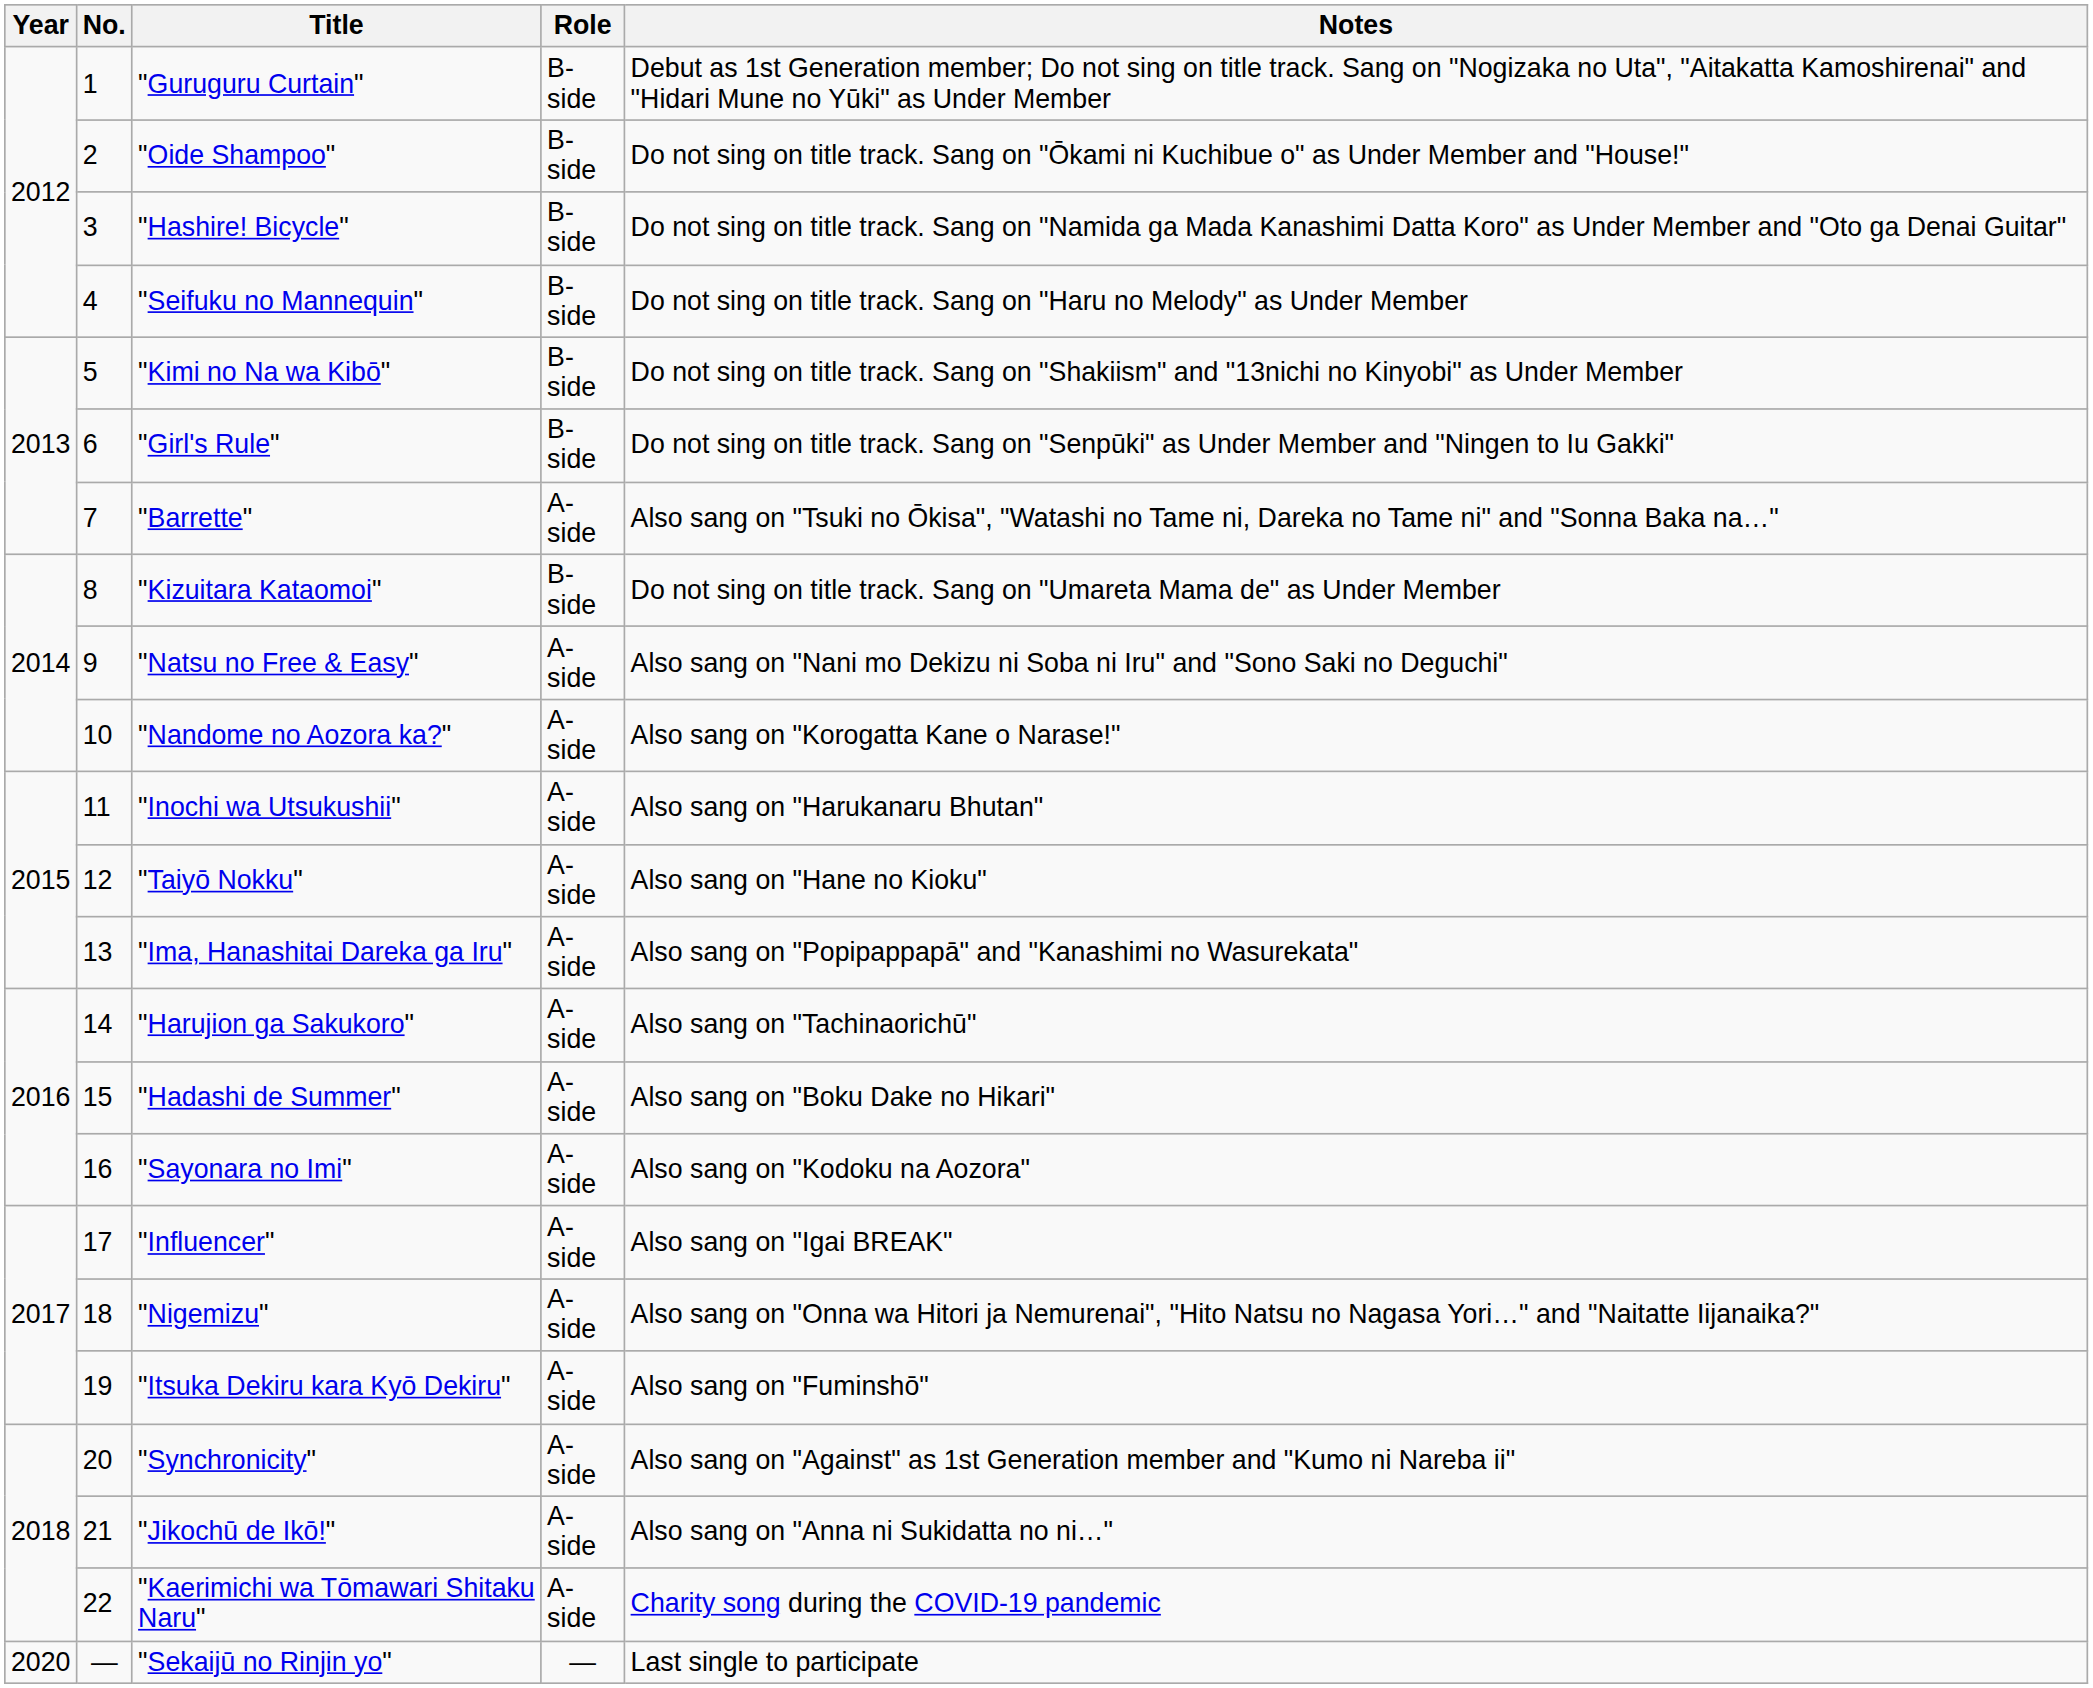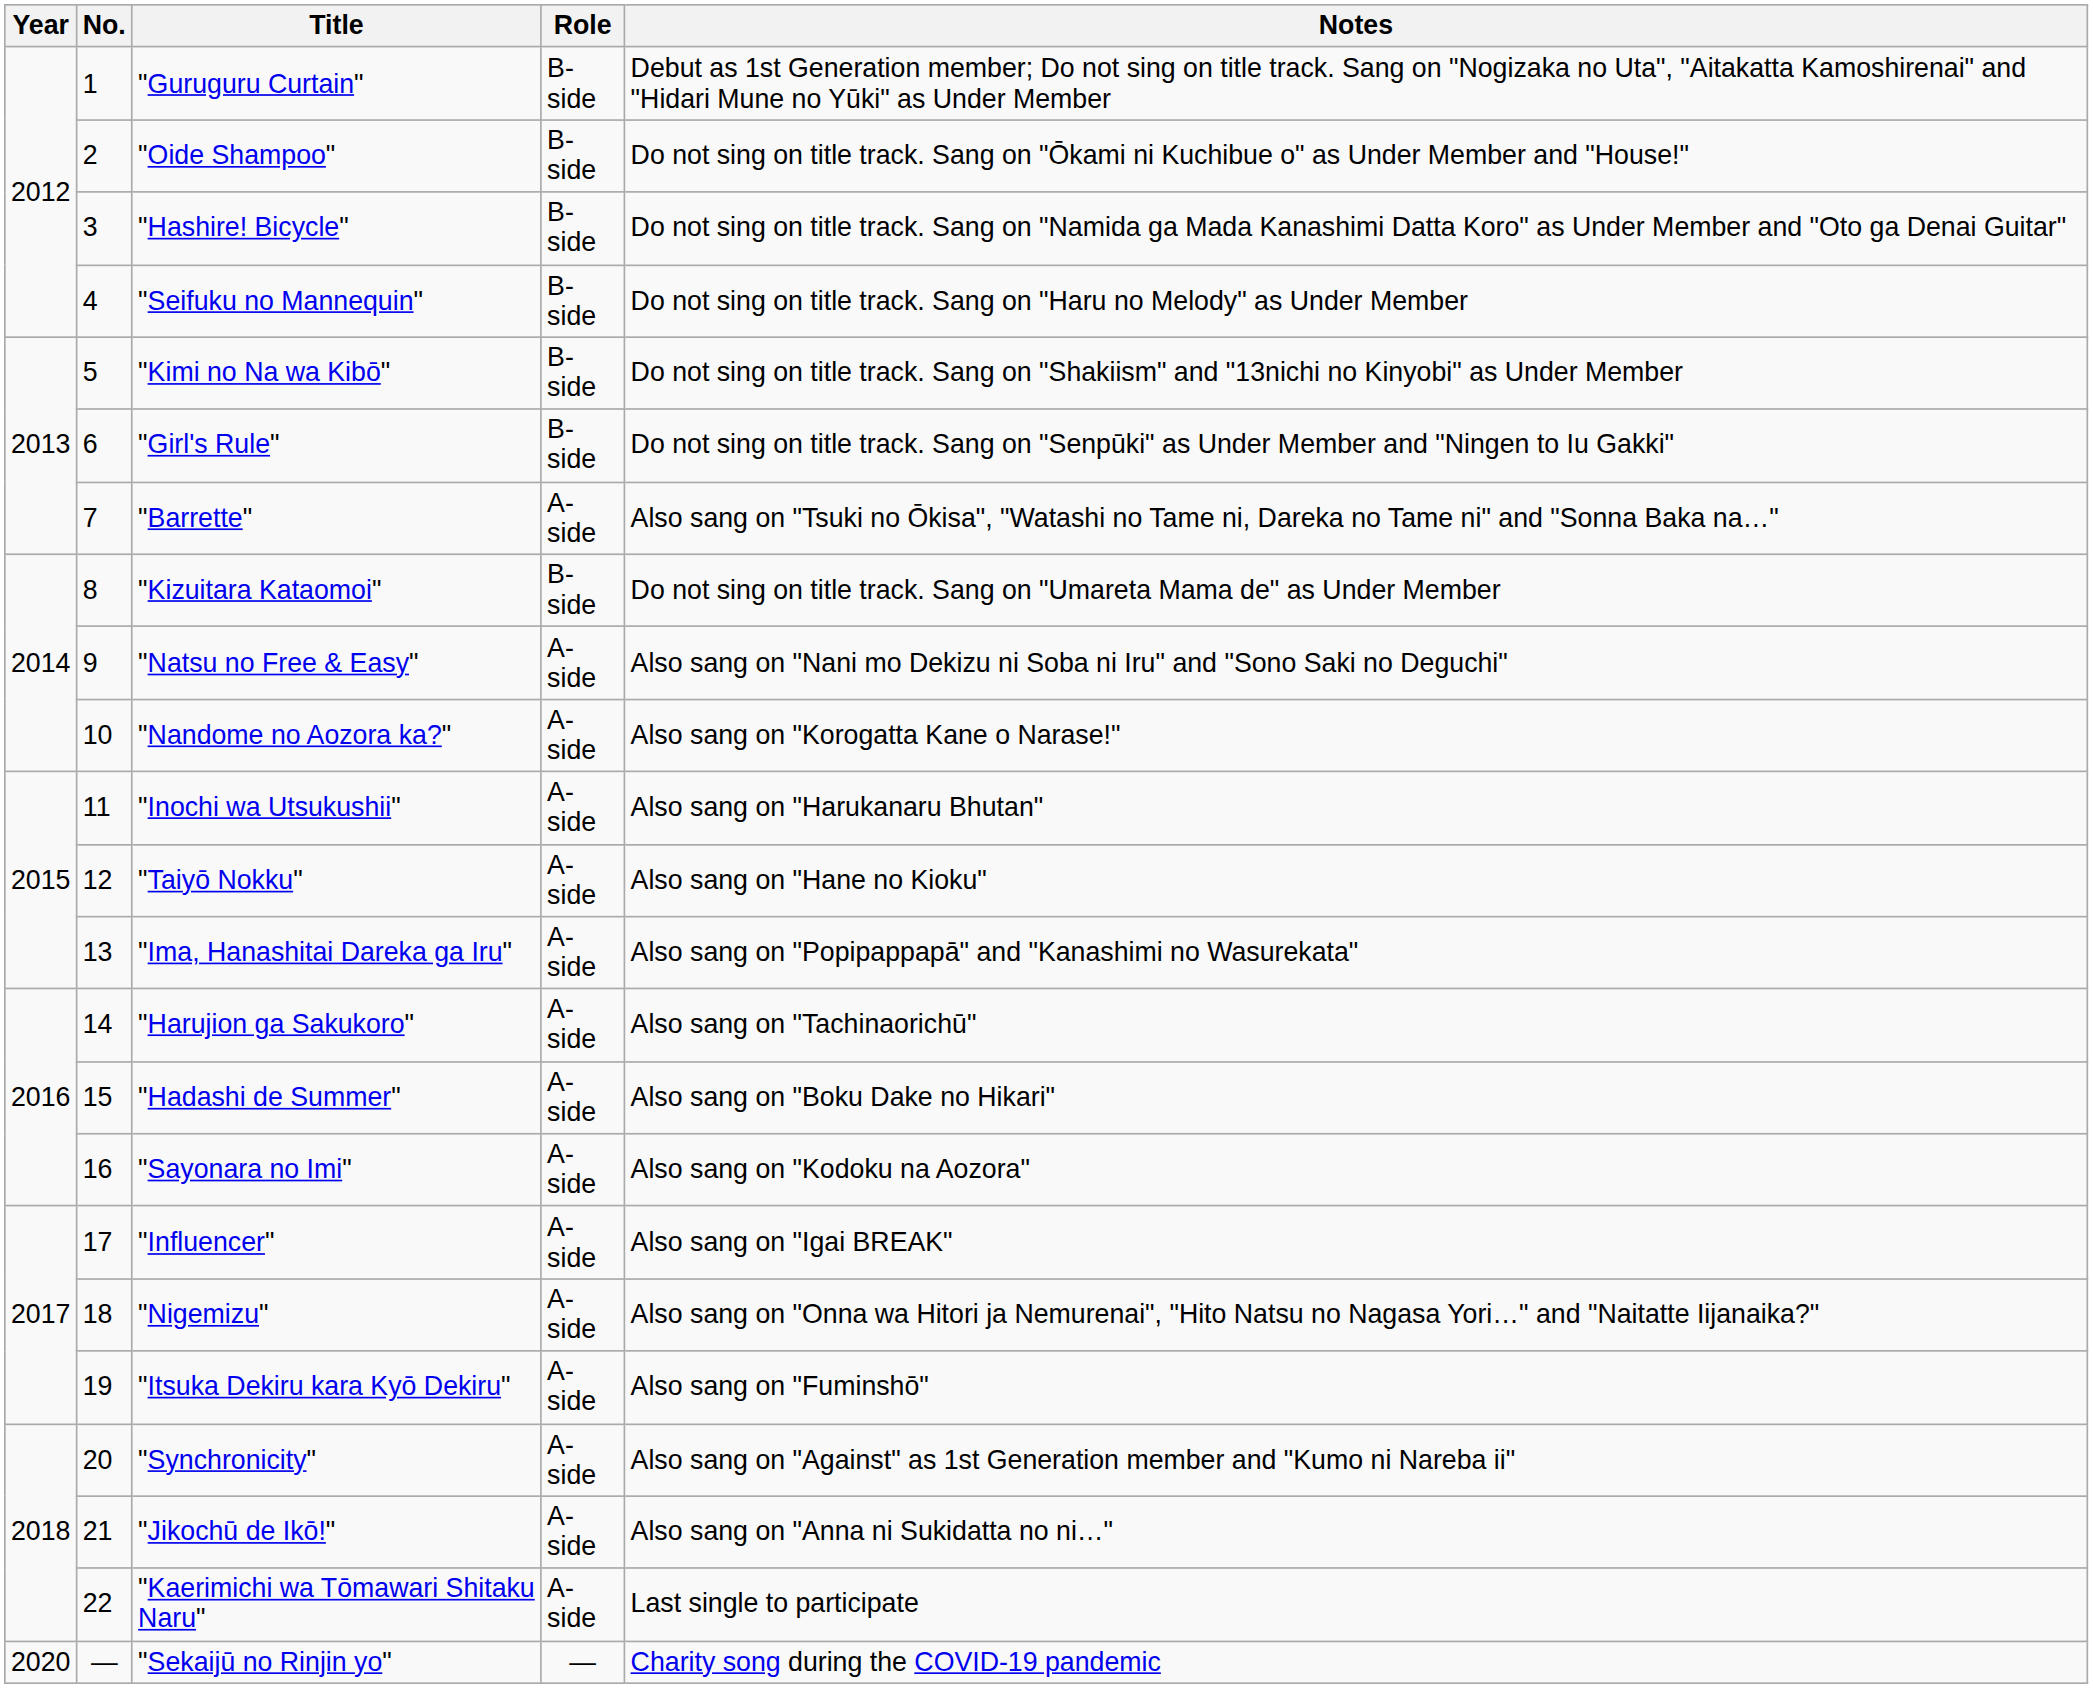 <table class="wikitable sortable">
 <tr>
 <th>Year</th>
 <th data-sort-type="number">No.</th>
 <th>Title</th>
 <th class="unsortable">Role</th>
 <th class="unsortable">Notes</th>
 </tr>
 <tr>
 <td rowspan="4">2012</td>
 <td>1</td>
 <td>"<a href='#'>Guruguru Curtain</a>"</td>
 <td>B-side</td>
 <td>Debut as 1st Generation member; Do not sing on title track. Sang on "Nogizaka no Uta", "Aitakatta Kamoshirenai" and "Hidari Mune no Yūki" as Under Member</td>
 </tr>
 <tr>
 <td>2</td>
 <td>"<a href='#'>Oide Shampoo</a>"</td>
 <td>B-side</td>
 <td>Do not sing on title track. Sang on "Ōkami ni Kuchibue o" as Under Member and "House!"</td>
 </tr>
 <tr>
 <td>3</td>
 <td>"<a href='#'>Hashire! Bicycle</a>"</td>
 <td>B-side</td>
 <td>Do not sing on title track. Sang on "Namida ga Mada Kanashimi Datta Koro" as Under Member and "Oto ga Denai Guitar"</td>
 </tr>
 <tr>
 <td>4</td>
 <td>"<a href='#'>Seifuku no Mannequin</a>"</td>
 <td>B-side</td>
 <td>Do not sing on title track. Sang on "Haru no Melody" as Under Member</td>
 </tr>
 <tr>
 <td rowspan="3">2013</td>
 <td>5</td>
 <td>"<a href='#'>Kimi no Na wa Kibō</a>"</td>
 <td>B-side</td>
 <td>Do not sing on title track. Sang on "Shakiism" and "13nichi no Kinyobi" as Under Member</td>
 </tr>
 <tr>
 <td>6</td>
 <td>"<a href='#'>Girl's Rule</a>"</td>
 <td>B-side</td>
 <td>Do not sing on title track. Sang on "Senpūki" as Under Member and "Ningen to Iu Gakki"</td>
 </tr>
 <tr>
 <td>7</td>
 <td>"<a href='#'>Barrette</a>"</td>
 <td>A-side</td>
 <td>Also sang on "Tsuki no Ōkisa", "Watashi no Tame ni, Dareka no Tame ni" and "Sonna Baka na…"</td>
 </tr>
 <tr>
 <td rowspan="3">2014</td>
 <td>8</td>
 <td>"<a href='#'>Kizuitara Kataomoi</a>"</td>
 <td>B-side</td>
 <td>Do not sing on title track. Sang on "Umareta Mama de" as Under Member</td>
 </tr>
 <tr>
 <td>9</td>
 <td>"<a href='#'>Natsu no Free & Easy</a>"</td>
 <td>A-side</td>
 <td>Also sang on "Nani mo Dekizu ni Soba ni Iru" and "Sono Saki no Deguchi"</td>
 </tr>
 <tr>
 <td>10</td>
 <td>"<a href='#'>Nandome no Aozora ka?</a>"</td>
 <td>A-side</td>
 <td>Also sang on "Korogatta Kane o Narase!"</td>
 </tr>
 <tr>
 <td rowspan="3">2015</td>
 <td>11</td>
 <td>"<a href='#'>Inochi wa Utsukushii</a>"</td>
 <td>A-side</td>
 <td>Also sang on "Harukanaru Bhutan"</td>
 </tr>
 <tr>
 <td>12</td>
 <td>"<a href='#'>Taiyō Nokku</a>"</td>
 <td>A-side</td>
 <td>Also sang on "Hane no Kioku"</td>
 </tr>
 <tr>
 <td>13</td>
 <td>"<a href='#'>Ima, Hanashitai Dareka ga Iru</a>"</td>
 <td>A-side</td>
 <td>Also sang on "Popipappapā" and "Kanashimi no Wasurekata"</td>
 </tr>
 <tr>
 <td rowspan="3">2016</td>
 <td>14</td>
 <td>"<a href='#'>Harujion ga Sakukoro</a>"</td>
 <td>A-side</td>
 <td>Also sang on "Tachinaorichū"</td>
 </tr>
 <tr>
 <td>15</td>
 <td>"<a href='#'>Hadashi de Summer</a>"</td>
 <td>A-side</td>
 <td>Also sang on "Boku Dake no Hikari"</td>
 </tr>
 <tr>
 <td>16</td>
 <td>"<a href='#'>Sayonara no Imi</a>"</td>
 <td>A-side</td>
 <td>Also sang on "Kodoku na Aozora"</td>
 </tr>
 <tr>
 <td rowspan="3">2017</td>
 <td>17</td>
 <td>"<a href='#'>Influencer</a>"</td>
 <td>A-side</td>
 <td>Also sang on "Igai BREAK"</td>
 </tr>
 <tr>
 <td>18</td>
 <td>"<a href='#'>Nigemizu</a>"</td>
 <td>A-side</td>
 <td>Also sang on "Onna wa Hitori ja Nemurenai", "Hito Natsu no Nagasa Yori…" and "Naitatte Iijanaika?"</td>
 </tr>
 <tr>
 <td>19</td>
 <td>"<a href='#'>Itsuka Dekiru kara Kyō Dekiru</a>"</td>
 <td>A-side</td>
 <td>Also sang on "Fuminshō"</td>
 </tr>
 <tr>
 <td rowspan="3">2018</td>
 <td>20</td>
 <td>"<a href='#'>Synchronicity</a>"</td>
 <td>A-side</td>
 <td>Also sang on "Against" as 1st Generation member and "Kumo ni Nareba ii"</td>
 </tr>
 <tr>
 <td>21</td>
 <td>"<a href='#'>Jikochū de Ikō!</a>"</td>
 <td>A-side</td>
 <td>Also sang on "Anna ni Sukidatta no ni…"</td>
 </tr>
 <tr>
 <td>22</td>
 <td>"<a href='#'>Kaerimichi wa Tōmawari Shitaku Naru</a>"</td>
 <td>A-side</td>
-<td><a href='#'>Charity song</a> during the <a href='#'>COVID-19 pandemic</a></td>
+<td>Last single to participate</td>
 </tr>
 <tr>
 <td>2020</td>
 <td align="center">—</td>
 <td>"<a href='#'>Sekaijū no Rinjin yo</a>"</td>
 <td align="center">—</td>
-<td>Last single to participate</td>
+<td><a href='#'>Charity song</a> during the <a href='#'>COVID-19 pandemic</a></td>
 </tr>
 </table>
